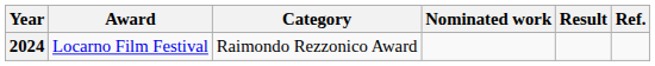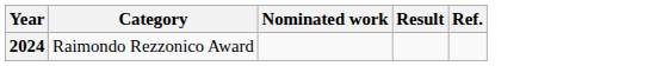 <table class="wikitable sortable plainrowheaders">
 <tr>
 <th scope="col">Year</th>
-<th scope="col">Award</th>
 <th scope="col">Category</th>
 <th scope="col">Nominated work</th>
 <th scope="col">Result</th>
 <th scope="col" class="unsortable">Ref.</th>
 </tr>
 <tr>
 <th scope="row">2024</th>
-<td><a href='#'>Locarno Film Festival</a></td>
 <td>Raimondo Rezzonico Award</td>
 <td></td>
 <td></td>
 <td align="center"></td>
 </tr>
 </table>
